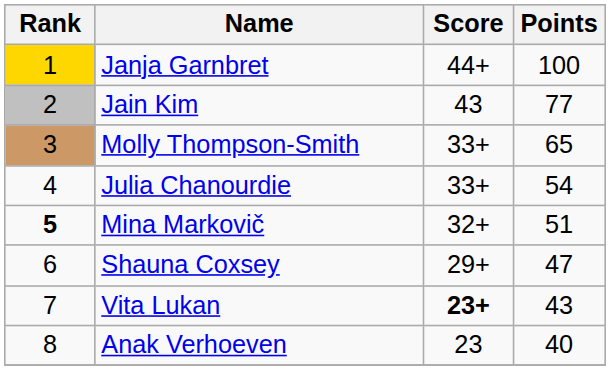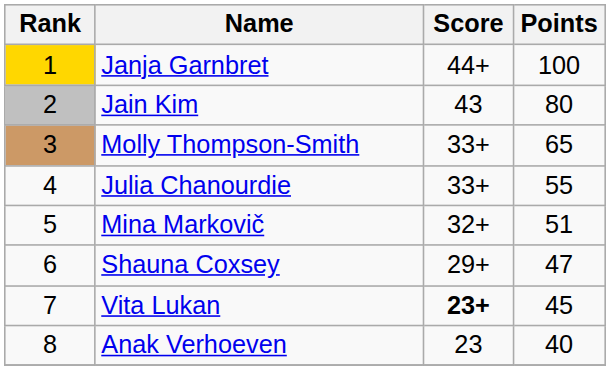 <table class="wikitable">
 <tr>
 <th width = "50">Rank</th>
 <th width = "200">Name</th>
 <th width = "50">Score</th>
 <th width = "50">Points</th>
 </tr>
 <tr>
 <td align="center" style="background: gold">1</td>
 <td> <a href='#'>Janja Garnbret</a></td>
 <td align="center">44+</td>
 <td align="center">100</td>
 </tr>
 <tr>
 <td align="center" style="background: silver">2</td>
 <td> <a href='#'>Jain Kim</a></td>
 <td align="center">43</td>
-<td align="center">77</td>
+<td align="center">80</td>
 </tr>
 <tr>
 <td align="center" style="background: #cc9966">3</td>
 <td> <a href='#'>Molly Thompson-Smith</a></td>
 <td align="center">33+</td>
 <td align="center">65</td>
 </tr>
 <tr>
 <td align="center">4</td>
 <td> <a href='#'>Julia Chanourdie</a></td>
 <td align="center">33+</td>
-<td align="center">54</td>
+<td align="center">55</td>
 </tr>
 <tr>
-<td align="center"><strong>5</strong></td>
+<td align="center">5</td>
 <td> <a href='#'>Mina Markovič</a></td>
 <td align="center">32+</td>
 <td align="center">51</td>
 </tr>
 <tr>
 <td align="center">6</td>
 <td> <a href='#'>Shauna Coxsey</a></td>
 <td align="center">29+</td>
 <td align="center">47</td>
 </tr>
 <tr>
 <td align="center">7</td>
 <td> <a href='#'>Vita Lukan</a></td>
 <td align="center"><strong>23+</strong></td>
-<td align="center">43</td>
+<td align="center">45</td>
 </tr>
 <tr>
 <td align="center">8</td>
 <td> <a href='#'>Anak Verhoeven</a></td>
 <td align="center">23</td>
 <td align="center">40</td>
 </tr>
 <tr>
 </tr>
 </table>
